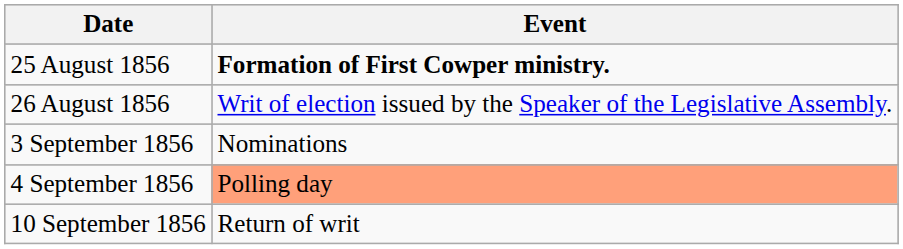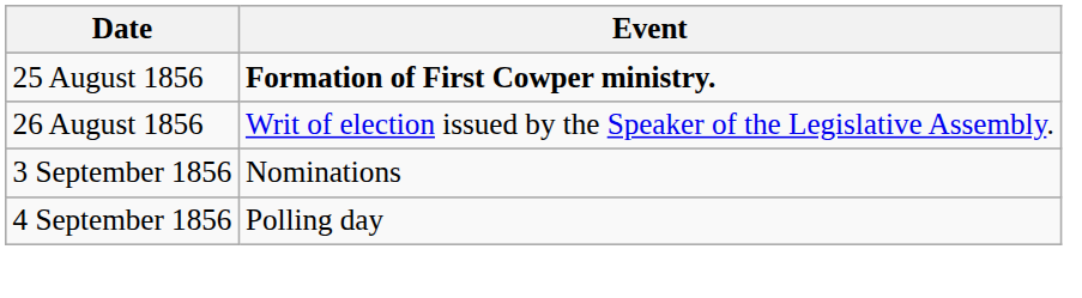 <table class="wikitable">
 <tr>
 <th>Date</th>
 <th>Event</th>
 </tr>
 <tr>
 <td>25 August 1856</td>
 <td><strong>Formation of First Cowper ministry.</strong></td>
 </tr>
 <tr>
 <td>26 August 1856</td>
 <td><a href='#'>Writ of election</a> issued by the <a href='#'>Speaker of the Legislative Assembly</a>.</td>
 </tr>
 <tr>
 <td>3 September 1856</td>
 <td>Nominations</td>
 </tr>
 <tr>
 <td>4 September 1856</td>
-<td style="background: lightsalmon;">Polling day</td>
-</tr>
-<tr>
-<td>10 September 1856</td>
-<td>Return of writ</td>
+<td>Polling day</td>
 </tr>
 </table>
